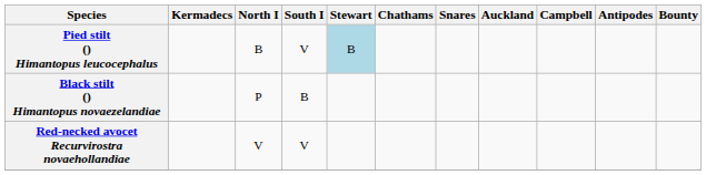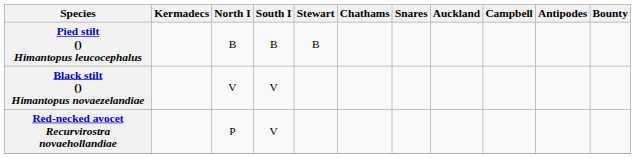 <table class="wikitable" style="text-align:center">
 <tr>
 <th width="200">Species</th>
 <th>Kermadecs</th>
 <th>North I</th>
 <th>South I</th>
 <th>Stewart</th>
 <th>Chathams</th>
 <th>Snares</th>
 <th>Auckland</th>
 <th>Campbell</th>
 <th>Antipodes</th>
 <th>Bounty</th>
 </tr>
 <tr>
 <th><a href='#'>Pied stilt</a><br>()<br><em>Himantopus leucocephalus</em></th>
 <td></td>
 <td>B</td>
-<td>V</td>
-<td style="background: lightblue;">B</td>
+<td>B</td>
+<td>B</td>
 <td></td>
 <td></td>
 <td></td>
 <td></td>
 <td></td>
 <td></td>
 </tr>
 <tr>
 <th><a href='#'>Black stilt</a><br>()<br><em>Himantopus novaezelandiae</em></th>
-<td></td>
-<td>P</td>
-<td>B</td>
-<td></td>
-<td></td>
-<td></td>
-<td></td>
-<td></td>
-<td></td>
-<td></td>
-</tr>
-<tr>
-<th><a href='#'>Red-necked avocet</a><br><em>Recurvirostra novaehollandiae</em></th>
 <td></td>
 <td>V</td>
 <td>V</td>
 <td></td>
 <td></td>
 <td></td>
 <td></td>
 <td></td>
 <td></td>
 <td></td>
 </tr>
 <tr>
+<th><a href='#'>Red-necked avocet</a><br><em>Recurvirostra novaehollandiae</em></th>
+<td></td>
+<td>P</td>
+<td>V</td>
+<td></td>
+<td></td>
+<td></td>
+<td></td>
+<td></td>
+<td></td>
+<td></td>
+</tr>
+<tr>
 </tr>
 </table>
